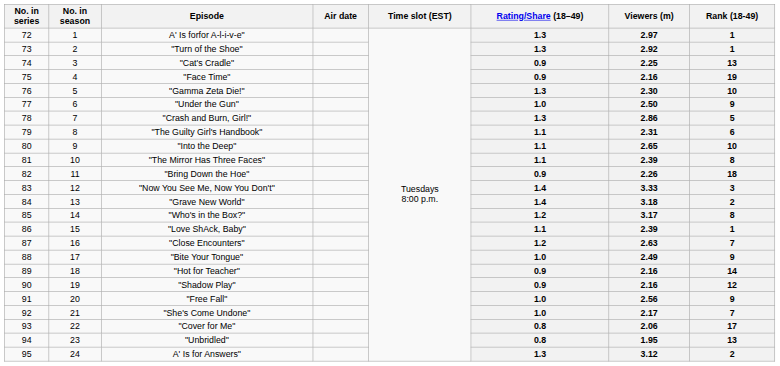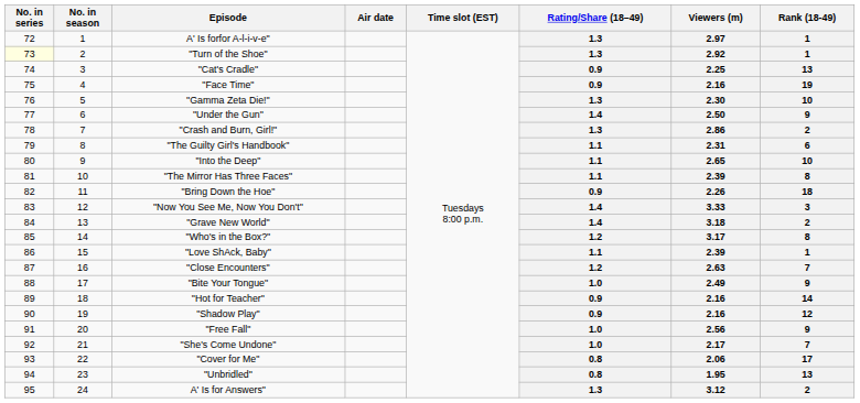 <table class="wikitable" style="font-size:90%; text-align:center; width: 100%; margin-left: auto; margin-right: auto;">
 <tr>
 <th>No. in<br>series</th>
 <th>No. in<br>season</th>
 <th>Episode</th>
 <th>Air date</th>
 <th>Time slot (EST)</th>
 <th><a href='#'>Rating/Share</a> (18–49)</th>
 <th>Viewers (m)</th>
 <th>Rank (18-49)</th>
 </tr>
 <tr>
 <td style="text-align:center">72</td>
 <td style="text-align:center">1</td>
 <td>A' Is forfor A-l-i-v-e"</td>
 <td></td>
 <td style="text-align:center" rowspan=24>Tuesdays<br>8:00 p.m.</td>
 <th style="text-align:center">1.3 </th>
 <th style="text-align:center">2.97 </th>
 <th style="text-align:center">1 </th>
 </tr>
 <tr>
-<td style="text-align:center">73</td>
+<td style="background: lightyellow; text-align:center">73</td>
 <td style="text-align:center">2</td>
 <td>"Turn of the Shoe"</td>
 <td></td>
 <th style="text-align:center">1.3 </th>
 <th style="text-align:center">2.92 </th>
 <th style="text-align:center">1 </th>
 </tr>
 <tr>
 <td style="text-align:center">74</td>
 <td style="text-align:center">3</td>
 <td>"Cat's Cradle"</td>
 <td></td>
 <th style="text-align:center">0.9 </th>
 <th style="text-align:center">2.25 </th>
 <th style="text-align:center">13 </th>
 </tr>
 <tr>
 <td style="text-align:center">75</td>
 <td style="text-align:center">4</td>
 <td>"Face Time"</td>
 <td></td>
 <th style="text-align:center">0.9 </th>
 <th style="text-align:center">2.16 </th>
 <th style="text-align:center">19 </th>
 </tr>
 <tr>
 <td style="text-align:center">76</td>
 <td style="text-align:center">5</td>
 <td>"Gamma Zeta Die!"</td>
 <td></td>
 <th style="text-align:center">1.3 </th>
 <th style="text-align:center">2.30 </th>
 <th style="text-align:center">10 </th>
 </tr>
 <tr>
 <td style="text-align:center">77</td>
 <td style="text-align:center">6</td>
 <td>"Under the Gun"</td>
 <td></td>
-<th style="text-align:center">1.0 </th>
+<th style="text-align:center">1.4 </th>
 <th style="text-align:center">2.50 </th>
 <th style="text-align:center">9 </th>
 </tr>
 <tr>
 <td style="text-align:center">78</td>
 <td style="text-align:center">7</td>
 <td>"Crash and Burn, Girl!"</td>
 <td></td>
 <th style="text-align:center">1.3 </th>
 <th style="text-align:center">2.86 </th>
-<th style="text-align:center">5 </th>
+<th style="text-align:center">2 </th>
 </tr>
 <tr>
 <td style="text-align:center">79</td>
 <td style="text-align:center">8</td>
 <td>"The Guilty Girl's Handbook"</td>
 <td></td>
 <th style="text-align:center">1.1 </th>
 <th style="text-align:center">2.31 </th>
 <th style="text-align:center">6 </th>
 </tr>
 <tr>
 <td style="text-align:center">80</td>
 <td style="text-align:center">9</td>
 <td>"Into the Deep"</td>
 <td></td>
 <th style="text-align:center">1.1 </th>
 <th style="text-align:center">2.65 </th>
 <th style="text-align:center">10 </th>
 </tr>
 <tr>
 <td style="text-align:center">81</td>
 <td style="text-align:center">10</td>
 <td>"The Mirror Has Three Faces"</td>
 <td></td>
 <th style="text-align:center">1.1 </th>
 <th style="text-align:center">2.39 </th>
 <th style="text-align:center">8 </th>
 </tr>
 <tr>
 <td style="text-align:center">82</td>
 <td style="text-align:center">11</td>
 <td>"Bring Down the Hoe"</td>
 <td></td>
 <th style="text-align:center">0.9 </th>
 <th style="text-align:center">2.26 </th>
 <th style="text-align:center">18 </th>
 </tr>
 <tr>
 <td style="text-align:center">83</td>
 <td style="text-align:center">12</td>
 <td>"Now You See Me, Now You Don't"</td>
 <td></td>
 <th style="text-align:center">1.4 </th>
 <th style="text-align:center">3.33 </th>
 <th style="text-align:center">3 </th>
 </tr>
 <tr>
 <td style="text-align:center">84</td>
 <td style="text-align:center">13</td>
 <td>"Grave New World"</td>
 <td></td>
 <th style="text-align:center">1.4 </th>
 <th style="text-align:center">3.18 </th>
 <th style="text-align:center">2 </th>
 </tr>
 <tr>
 <td style="text-align:center">85</td>
 <td style="text-align:center">14</td>
 <td>"Who's in the Box?"</td>
 <td></td>
 <th style="text-align:center">1.2 </th>
 <th style="text-align:center">3.17 </th>
 <th style="text-align:center">8 </th>
 </tr>
 <tr>
 <td style="text-align:center">86</td>
 <td style="text-align:center">15</td>
 <td>"Love ShAck, Baby"</td>
 <td></td>
 <th style="text-align:center">1.1 </th>
 <th style="text-align:center">2.39 </th>
 <th style="text-align:center">1 </th>
 </tr>
 <tr>
 <td style="text-align:center">87</td>
 <td style="text-align:center">16</td>
 <td>"Close Encounters"</td>
 <td></td>
 <th style="text-align:center">1.2 </th>
 <th style="text-align:center">2.63 </th>
 <th style="text-align:center">7 </th>
 </tr>
 <tr>
 <td style="text-align:center">88</td>
 <td style="text-align:center">17</td>
 <td>"Bite Your Tongue"</td>
 <td></td>
 <th style="text-align:center">1.0 </th>
 <th style="text-align:center">2.49 </th>
 <th style="text-align:center">9 </th>
 </tr>
 <tr>
 <td style="text-align:center">89</td>
 <td style="text-align:center">18</td>
 <td>"Hot for Teacher"</td>
 <td></td>
 <th style="text-align:center">0.9 </th>
 <th style="text-align:center">2.16 </th>
 <th style="text-align:center">14 </th>
 </tr>
 <tr>
 <td style="text-align:center">90</td>
 <td style="text-align:center">19</td>
 <td>"Shadow Play"</td>
 <td></td>
 <th style="text-align:center">0.9 </th>
 <th style="text-align:center">2.16 </th>
 <th style="text-align:center">12 </th>
 </tr>
 <tr>
 <td style="text-align:center">91</td>
 <td style="text-align:center">20</td>
 <td>"Free Fall"</td>
 <td></td>
 <th style="text-align:center">1.0 </th>
 <th style="text-align:center">2.56 </th>
 <th style="text-align:center">9 </th>
 </tr>
 <tr>
 <td style="text-align:center">92</td>
 <td style="text-align:center">21</td>
 <td>"She's Come Undone"</td>
 <td></td>
 <th style="text-align:center">1.0 </th>
 <th style="text-align:center">2.17 </th>
 <th style="text-align:center">7 </th>
 </tr>
 <tr>
 <td style="text-align:center">93</td>
 <td style="text-align:center">22</td>
 <td>"Cover for Me"</td>
 <td></td>
 <th style="text-align:center">0.8 </th>
 <th style="text-align:center">2.06 </th>
 <th style="text-align:center">17 </th>
 </tr>
 <tr>
 <td style="text-align:center">94</td>
 <td style="text-align:center">23</td>
 <td>"Unbridled"</td>
 <td></td>
 <th style="text-align:center">0.8 </th>
 <th style="text-align:center">1.95 </th>
 <th style="text-align:center">13 </th>
 </tr>
 <tr>
 <td style="text-align:center">95</td>
 <td style="text-align:center">24</td>
 <td>A' Is for Answers"</td>
 <td></td>
 <th style="text-align:center">1.3 </th>
 <th style="text-align:center">3.12 </th>
 <th style="text-align:center">2 </th>
 </tr>
 </table>
